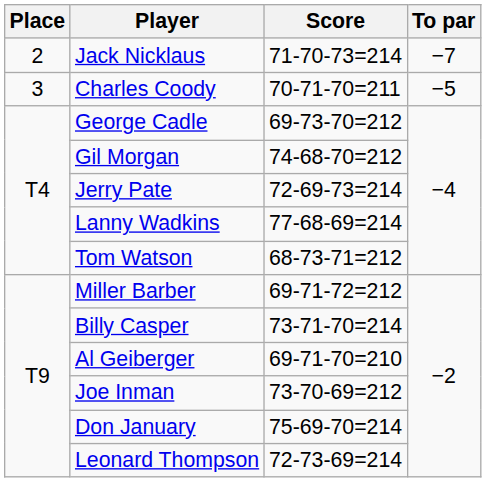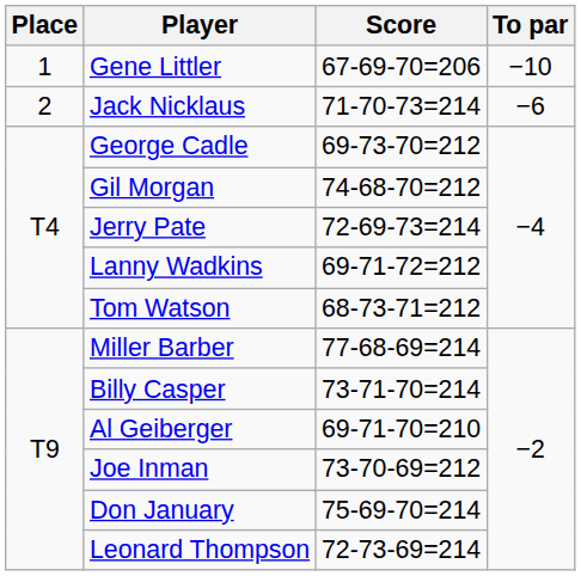 <table class=wikitable>
 <tr>
 <th>Place</th>
 <th>Player</th>
 <th>Score</th>
 <th>To par</th>
 </tr>
 <tr>
+<td align=center>1</td>
+<td> <a href='#'>Gene Littler</a></td>
+<td>67-69-70=206</td>
+<td align=center>−10</td>
+</tr>
+<tr>
 <td align=center>2</td>
 <td> <a href='#'>Jack Nicklaus</a></td>
 <td>71-70-73=214</td>
-<td align=center>−7</td>
-</tr>
-<tr>
-<td align=center>3</td>
-<td> <a href='#'>Charles Coody</a></td>
-<td>70-71-70=211</td>
-<td align=center>−5</td>
+<td align=center>−6</td>
 </tr>
 <tr>
 <td rowspan=5 align=center>T4</td>
 <td> <a href='#'>George Cadle</a></td>
 <td>69-73-70=212</td>
 <td rowspan=5 align=center>−4</td>
 </tr>
 <tr>
 <td> <a href='#'>Gil Morgan</a></td>
 <td>74-68-70=212</td>
 </tr>
 <tr>
 <td> <a href='#'>Jerry Pate</a></td>
 <td>72-69-73=214</td>
 </tr>
 <tr>
 <td> <a href='#'>Lanny Wadkins</a></td>
-<td>77-68-69=214</td>
+<td>69-71-72=212</td>
 </tr>
 <tr>
 <td> <a href='#'>Tom Watson</a></td>
 <td>68-73-71=212</td>
 </tr>
 <tr>
 <td rowspan=6 align=center>T9</td>
 <td> <a href='#'>Miller Barber</a></td>
-<td>69-71-72=212</td>
+<td>77-68-69=214</td>
 <td rowspan=6 align=center>−2</td>
 </tr>
 <tr>
 <td> <a href='#'>Billy Casper</a></td>
 <td>73-71-70=214</td>
 </tr>
 <tr>
 <td> <a href='#'>Al Geiberger</a></td>
 <td>69-71-70=210</td>
 </tr>
 <tr>
 <td> <a href='#'>Joe Inman</a></td>
 <td>73-70-69=212</td>
 </tr>
 <tr>
 <td> <a href='#'>Don January</a></td>
 <td>75-69-70=214</td>
 </tr>
 <tr>
 <td> <a href='#'>Leonard Thompson</a></td>
 <td>72-73-69=214</td>
 </tr>
 </table>
